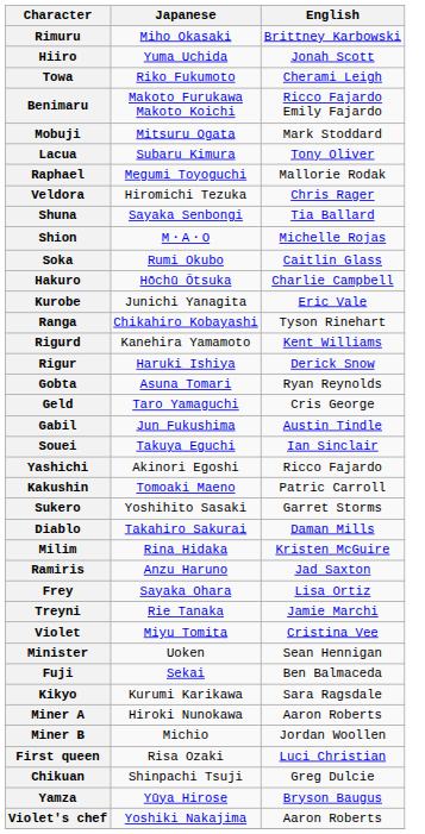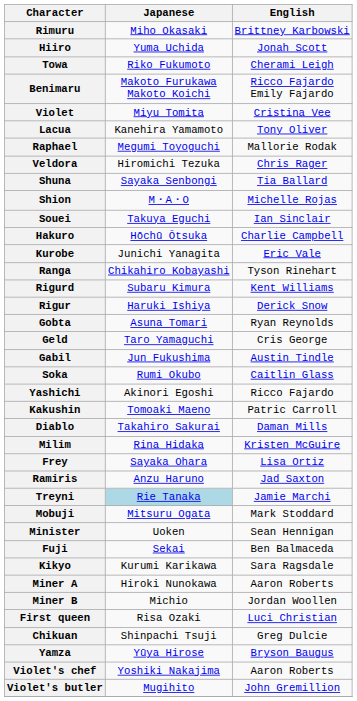 <table class="wikitable" style="text-align:center;">
 <tr>
 <th>Character</th>
 <th>Japanese</th>
 <th>English</th>
 </tr>
 <tr>
 <th>Rimuru</th>
 <td><a href='#'>Miho Okasaki</a></td>
 <td><a href='#'>Brittney Karbowski</a></td>
 </tr>
 <tr>
 <th>Hiiro</th>
 <td><a href='#'>Yuma Uchida</a></td>
 <td><a href='#'>Jonah Scott</a></td>
 </tr>
 <tr>
 <th>Towa</th>
 <td><a href='#'>Riko Fukumoto</a></td>
 <td><a href='#'>Cherami Leigh</a></td>
 </tr>
 <tr>
 <th>Benimaru</th>
 <td><a href='#'>Makoto Furukawa</a><br><a href='#'>Makoto Koichi</a> </td>
 <td><a href='#'>Ricco Fajardo</a><br>Emily Fajardo </td>
 </tr>
 <tr>
-<th>Mobuji</th>
-<td><a href='#'>Mitsuru Ogata</a></td>
-<td>Mark Stoddard</td>
+<th>Violet</th>
+<td><a href='#'>Miyu Tomita</a></td>
+<td><a href='#'>Cristina Vee</a></td>
 </tr>
 <tr>
 <th>Lacua</th>
-<td><a href='#'>Subaru Kimura</a></td>
+<td>Kanehira Yamamoto</td>
 <td><a href='#'>Tony Oliver</a></td>
 </tr>
 <tr>
 <th>Raphael</th>
 <td><a href='#'>Megumi Toyoguchi</a></td>
 <td>Mallorie Rodak</td>
 </tr>
 <tr>
 <th>Veldora</th>
 <td>Hiromichi Tezuka</td>
 <td><a href='#'>Chris Rager</a></td>
 </tr>
 <tr>
 <th>Shuna</th>
 <td><a href='#'>Sayaka Senbongi</a></td>
 <td><a href='#'>Tia Ballard</a></td>
 </tr>
 <tr>
 <th>Shion</th>
 <td><a href='#'>M・A・O</a></td>
 <td><a href='#'>Michelle Rojas</a></td>
 </tr>
 <tr>
-<th>Soka</th>
-<td><a href='#'>Rumi Okubo</a></td>
-<td><a href='#'>Caitlin Glass</a></td>
+<th>Souei</th>
+<td><a href='#'>Takuya Eguchi</a></td>
+<td><a href='#'>Ian Sinclair</a></td>
 </tr>
 <tr>
 <th>Hakuro</th>
 <td><a href='#'>Hōchū Ōtsuka</a></td>
 <td><a href='#'>Charlie Campbell</a></td>
 </tr>
 <tr>
 <th>Kurobe</th>
 <td>Junichi Yanagita</td>
 <td><a href='#'>Eric Vale</a></td>
 </tr>
 <tr>
 <th>Ranga</th>
 <td><a href='#'>Chikahiro Kobayashi</a></td>
 <td>Tyson Rinehart</td>
 </tr>
 <tr>
 <th>Rigurd</th>
-<td>Kanehira Yamamoto</td>
+<td><a href='#'>Subaru Kimura</a></td>
 <td><a href='#'>Kent Williams</a></td>
 </tr>
 <tr>
 <th>Rigur</th>
 <td><a href='#'>Haruki Ishiya</a></td>
 <td><a href='#'>Derick Snow</a></td>
 </tr>
 <tr>
 <th>Gobta</th>
 <td><a href='#'>Asuna Tomari</a></td>
 <td>Ryan Reynolds</td>
 </tr>
 <tr>
 <th>Geld</th>
 <td><a href='#'>Taro Yamaguchi</a></td>
 <td>Cris George</td>
 </tr>
 <tr>
 <th>Gabil</th>
 <td><a href='#'>Jun Fukushima</a></td>
 <td><a href='#'>Austin Tindle</a></td>
 </tr>
 <tr>
-<th>Souei</th>
-<td><a href='#'>Takuya Eguchi</a></td>
-<td><a href='#'>Ian Sinclair</a></td>
+<th>Soka</th>
+<td><a href='#'>Rumi Okubo</a></td>
+<td><a href='#'>Caitlin Glass</a></td>
 </tr>
 <tr>
 <th>Yashichi</th>
 <td>Akinori Egoshi</td>
 <td>Ricco Fajardo</td>
 </tr>
 <tr>
 <th>Kakushin</th>
 <td><a href='#'>Tomoaki Maeno</a></td>
 <td>Patric Carroll</td>
 </tr>
 <tr>
-<th>Sukero</th>
-<td>Yoshihito Sasaki</td>
-<td>Garret Storms</td>
-</tr>
-<tr>
 <th>Diablo</th>
 <td><a href='#'>Takahiro Sakurai</a></td>
 <td><a href='#'>Daman Mills</a></td>
 </tr>
 <tr>
 <th>Milim</th>
 <td><a href='#'>Rina Hidaka</a></td>
 <td><a href='#'>Kristen McGuire</a></td>
 </tr>
 <tr>
+<th>Frey</th>
+<td><a href='#'>Sayaka Ohara</a></td>
+<td><a href='#'>Lisa Ortiz</a></td>
+</tr>
+<tr>
 <th>Ramiris</th>
 <td><a href='#'>Anzu Haruno</a></td>
 <td><a href='#'>Jad Saxton</a></td>
 </tr>
 <tr>
-<th>Frey</th>
-<td><a href='#'>Sayaka Ohara</a></td>
-<td><a href='#'>Lisa Ortiz</a></td>
-</tr>
-<tr>
 <th>Treyni</th>
-<td><a href='#'>Rie Tanaka</a></td>
+<td style="background: lightblue;"><a href='#'>Rie Tanaka</a></td>
 <td><a href='#'>Jamie Marchi</a></td>
 </tr>
 <tr>
-<th>Violet</th>
-<td><a href='#'>Miyu Tomita</a></td>
-<td><a href='#'>Cristina Vee</a></td>
+<th>Mobuji</th>
+<td><a href='#'>Mitsuru Ogata</a></td>
+<td>Mark Stoddard</td>
 </tr>
 <tr>
 <th>Minister</th>
 <td>Uoken</td>
 <td>Sean Hennigan</td>
 </tr>
 <tr>
 <th>Fuji</th>
 <td><a href='#'>Sekai</a></td>
 <td>Ben Balmaceda</td>
 </tr>
 <tr>
 <th>Kikyo</th>
 <td>Kurumi Karikawa</td>
 <td>Sara Ragsdale</td>
 </tr>
 <tr>
 <th>Miner A</th>
 <td>Hiroki Nunokawa</td>
 <td>Aaron Roberts</td>
 </tr>
 <tr>
 <th>Miner B</th>
 <td>Michio</td>
 <td>Jordan Woollen</td>
 </tr>
 <tr>
 <th>First queen</th>
 <td>Risa Ozaki</td>
 <td><a href='#'>Luci Christian</a></td>
 </tr>
 <tr>
 <th>Chikuan</th>
 <td>Shinpachi Tsuji</td>
 <td>Greg Dulcie</td>
 </tr>
 <tr>
 <th>Yamza</th>
 <td><a href='#'>Yūya Hirose</a></td>
 <td><a href='#'>Bryson Baugus</a></td>
 </tr>
 <tr>
 <th>Violet's chef</th>
 <td><a href='#'>Yoshiki Nakajima</a></td>
 <td>Aaron Roberts</td>
 </tr>
 <tr>
+<th>Violet's butler</th>
+<td><a href='#'>Mugihito</a></td>
+<td><a href='#'>John Gremillion</a></td>
+</tr>
+<tr>
 </tr>
 </table>
